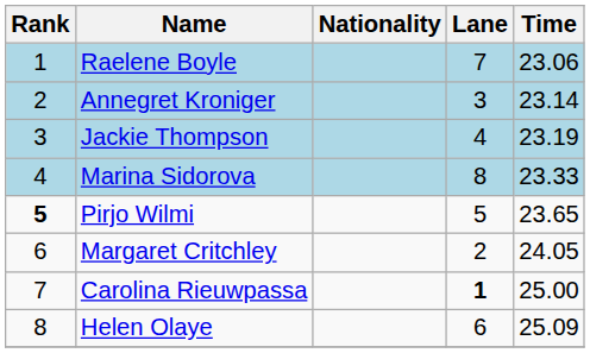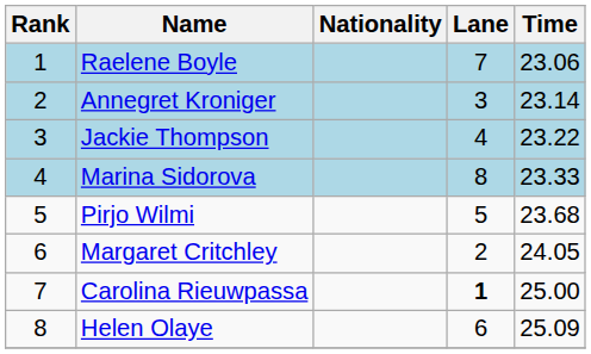 <table class="wikitable sortable" style="text-align:center">
 <tr>
 <th>Rank</th>
 <th>Name</th>
 <th>Nationality</th>
 <th>Lane</th>
 <th>Time</th>
 </tr>
 <tr bgcolor=lightblue>
 <td>1</td>
 <td align=left><a href='#'>Raelene Boyle</a></td>
 <td align=left></td>
 <td>7</td>
 <td>23.06</td>
 </tr>
 <tr bgcolor=lightblue>
 <td>2</td>
 <td align=left><a href='#'>Annegret Kroniger</a></td>
 <td align=left></td>
 <td>3</td>
 <td>23.14</td>
 </tr>
 <tr bgcolor=lightblue>
 <td>3</td>
 <td align=left><a href='#'>Jackie Thompson</a></td>
 <td align=left></td>
 <td>4</td>
-<td>23.19</td>
+<td>23.22</td>
 </tr>
 <tr bgcolor=lightblue>
 <td>4</td>
 <td align=left><a href='#'>Marina Sidorova</a></td>
 <td align=left></td>
 <td>8</td>
 <td>23.33</td>
 </tr>
 <tr>
-<td><strong>5</strong></td>
+<td>5</td>
 <td align=left><a href='#'>Pirjo Wilmi</a></td>
 <td align=left></td>
 <td>5</td>
-<td>23.65</td>
+<td>23.68</td>
 </tr>
 <tr>
 <td>6</td>
 <td align=left><a href='#'>Margaret Critchley</a></td>
 <td align=left></td>
 <td>2</td>
 <td>24.05</td>
 </tr>
 <tr>
 <td>7</td>
 <td align=left><a href='#'>Carolina Rieuwpassa</a></td>
 <td align=left></td>
 <td><strong>1</strong></td>
 <td>25.00</td>
 </tr>
 <tr>
 <td>8</td>
 <td align=left><a href='#'>Helen Olaye</a></td>
 <td align=left></td>
 <td>6</td>
 <td>25.09</td>
 </tr>
 <tr>
 </tr>
 </table>
